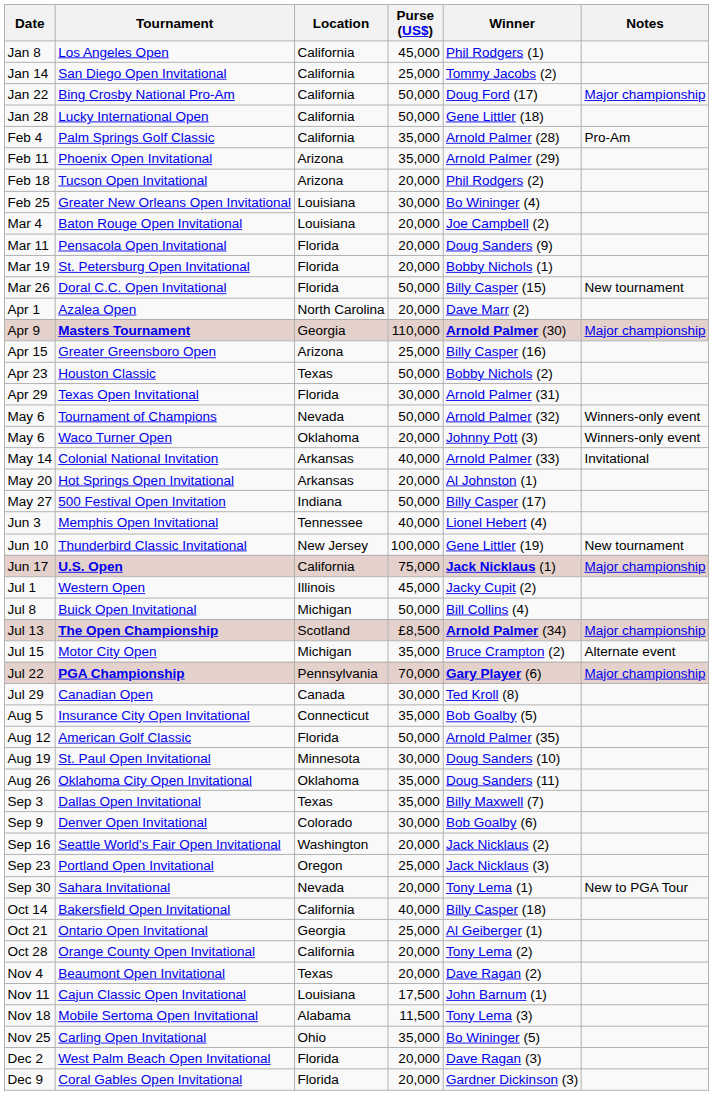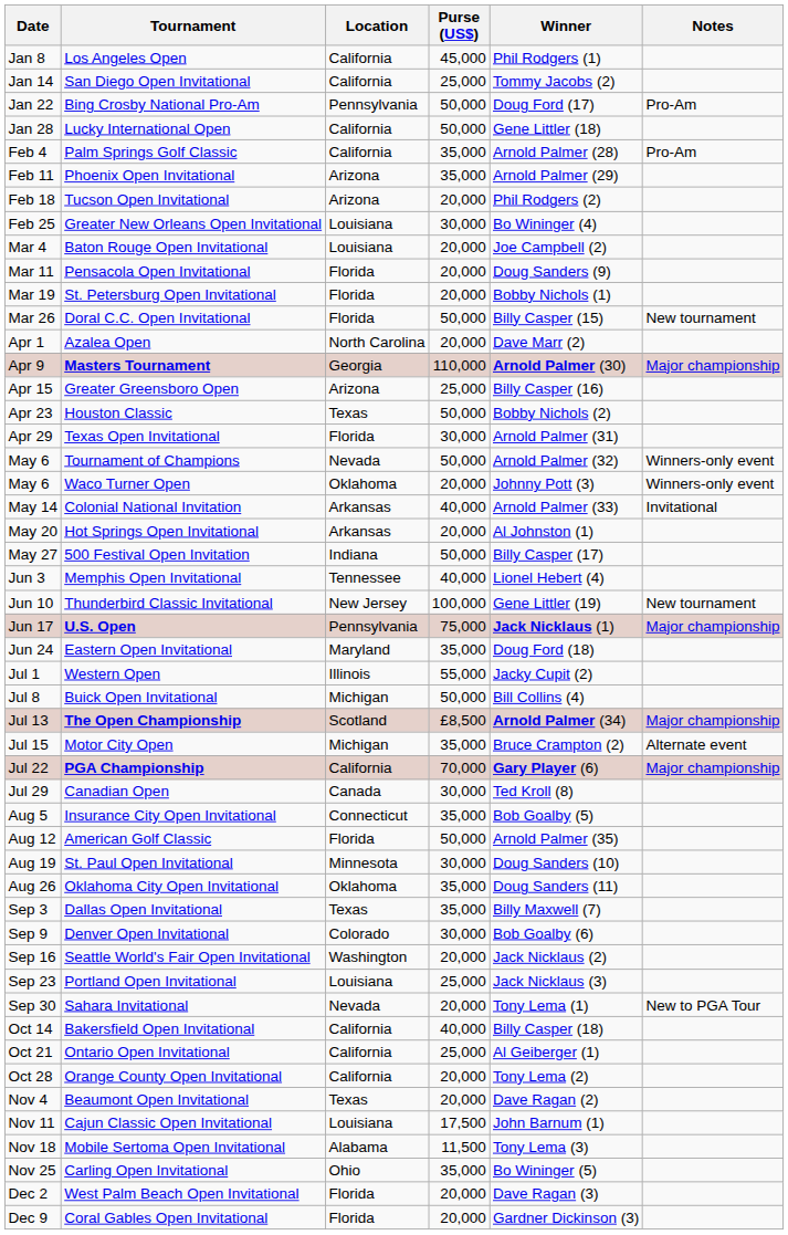 <table class="wikitable" style="font-size:95%">
 <tr>
 <th>Date</th>
 <th>Tournament</th>
 <th>Location</th>
 <th>Purse<br>(<a href='#'>US$</a>)</th>
 <th>Winner</th>
 <th>Notes</th>
 </tr>
 <tr>
 <td>Jan 8</td>
 <td><a href='#'>Los Angeles Open</a></td>
 <td>California</td>
 <td align=right>45,000</td>
 <td> <a href='#'>Phil Rodgers</a> (1)</td>
 <td></td>
 </tr>
 <tr>
 <td>Jan 14</td>
 <td><a href='#'>San Diego Open Invitational</a></td>
 <td>California</td>
 <td align=right>25,000</td>
 <td> <a href='#'>Tommy Jacobs</a> (2)</td>
 <td></td>
 </tr>
 <tr>
 <td>Jan 22</td>
 <td><a href='#'>Bing Crosby National Pro-Am</a></td>
-<td>California</td>
+<td>Pennsylvania</td>
 <td align=right>50,000</td>
 <td> <a href='#'>Doug Ford</a> (17)</td>
-<td><a href='#'>Major championship</a></td>
+<td>Pro-Am</td>
 </tr>
 <tr>
 <td>Jan 28</td>
 <td><a href='#'>Lucky International Open</a></td>
 <td>California</td>
 <td align=right>50,000</td>
 <td> <a href='#'>Gene Littler</a> (18)</td>
 <td></td>
 </tr>
 <tr>
 <td>Feb 4</td>
 <td><a href='#'>Palm Springs Golf Classic</a></td>
 <td>California</td>
 <td align=right>35,000</td>
 <td> <a href='#'>Arnold Palmer</a> (28)</td>
 <td>Pro-Am</td>
 </tr>
 <tr>
 <td>Feb 11</td>
 <td><a href='#'>Phoenix Open Invitational</a></td>
 <td>Arizona</td>
 <td align=right>35,000</td>
 <td> <a href='#'>Arnold Palmer</a> (29)</td>
 <td></td>
 </tr>
 <tr>
 <td>Feb 18</td>
 <td><a href='#'>Tucson Open Invitational</a></td>
 <td>Arizona</td>
 <td align=right>20,000</td>
 <td> <a href='#'>Phil Rodgers</a> (2)</td>
 <td></td>
 </tr>
 <tr>
 <td>Feb 25</td>
 <td><a href='#'>Greater New Orleans Open Invitational</a></td>
 <td>Louisiana</td>
 <td align=right>30,000</td>
 <td> <a href='#'>Bo Wininger</a> (4)</td>
 <td></td>
 </tr>
 <tr>
 <td>Mar 4</td>
 <td><a href='#'>Baton Rouge Open Invitational</a></td>
 <td>Louisiana</td>
 <td align=right>20,000</td>
 <td> <a href='#'>Joe Campbell</a> (2)</td>
 <td></td>
 </tr>
 <tr>
 <td>Mar 11</td>
 <td><a href='#'>Pensacola Open Invitational</a></td>
 <td>Florida</td>
 <td align=right>20,000</td>
 <td> <a href='#'>Doug Sanders</a> (9)</td>
 <td></td>
 </tr>
 <tr>
 <td>Mar 19</td>
 <td><a href='#'>St. Petersburg Open Invitational</a></td>
 <td>Florida</td>
 <td align=right>20,000</td>
 <td> <a href='#'>Bobby Nichols</a> (1)</td>
 <td></td>
 </tr>
 <tr>
 <td>Mar 26</td>
 <td><a href='#'>Doral C.C. Open Invitational</a></td>
 <td>Florida</td>
 <td align=right>50,000</td>
 <td> <a href='#'>Billy Casper</a> (15)</td>
 <td>New tournament</td>
 </tr>
 <tr>
 <td>Apr 1</td>
 <td><a href='#'>Azalea Open</a></td>
 <td>North Carolina</td>
 <td align=right>20,000</td>
 <td> <a href='#'>Dave Marr</a> (2)</td>
 <td></td>
 </tr>
 <tr style="background:#e5d1cb;">
 <td>Apr 9</td>
 <td><strong><a href='#'>Masters Tournament</a></strong></td>
 <td>Georgia</td>
 <td align=right>110,000</td>
 <td> <strong><a href='#'>Arnold Palmer</a></strong> (30)</td>
 <td><a href='#'>Major championship</a></td>
 </tr>
 <tr>
 <td>Apr 15</td>
 <td><a href='#'>Greater Greensboro Open</a></td>
 <td>Arizona</td>
 <td align=right>25,000</td>
 <td> <a href='#'>Billy Casper</a> (16)</td>
 <td></td>
 </tr>
 <tr>
 <td>Apr 23</td>
 <td><a href='#'>Houston Classic</a></td>
 <td>Texas</td>
 <td align=right>50,000</td>
 <td> <a href='#'>Bobby Nichols</a> (2)</td>
 <td></td>
 </tr>
 <tr>
 <td>Apr 29</td>
 <td><a href='#'>Texas Open Invitational</a></td>
 <td>Florida</td>
 <td align=right>30,000</td>
 <td> <a href='#'>Arnold Palmer</a> (31)</td>
 <td></td>
 </tr>
 <tr>
 <td>May 6</td>
 <td><a href='#'>Tournament of Champions</a></td>
 <td>Nevada</td>
 <td align=right>50,000</td>
 <td> <a href='#'>Arnold Palmer</a> (32)</td>
 <td>Winners-only event</td>
 </tr>
 <tr>
 <td>May 6</td>
 <td><a href='#'>Waco Turner Open</a></td>
 <td>Oklahoma</td>
 <td align=right>20,000</td>
 <td> <a href='#'>Johnny Pott</a> (3)</td>
 <td>Winners-only event</td>
 </tr>
 <tr>
 <td>May 14</td>
 <td><a href='#'>Colonial National Invitation</a></td>
 <td>Arkansas</td>
 <td align=right>40,000</td>
 <td> <a href='#'>Arnold Palmer</a> (33)</td>
 <td>Invitational</td>
 </tr>
 <tr>
 <td>May 20</td>
 <td><a href='#'>Hot Springs Open Invitational</a></td>
 <td>Arkansas</td>
 <td align=right>20,000</td>
 <td> <a href='#'>Al Johnston</a> (1)</td>
 <td></td>
 </tr>
 <tr>
 <td>May 27</td>
 <td><a href='#'>500 Festival Open Invitation</a></td>
 <td>Indiana</td>
 <td align=right>50,000</td>
 <td> <a href='#'>Billy Casper</a> (17)</td>
 <td></td>
 </tr>
 <tr>
 <td>Jun 3</td>
 <td><a href='#'>Memphis Open Invitational</a></td>
 <td>Tennessee</td>
 <td align=right>40,000</td>
 <td> <a href='#'>Lionel Hebert</a> (4)</td>
 <td></td>
 </tr>
 <tr>
 <td>Jun 10</td>
 <td><a href='#'>Thunderbird Classic Invitational</a></td>
 <td>New Jersey</td>
 <td align=right>100,000</td>
 <td> <a href='#'>Gene Littler</a> (19)</td>
 <td>New tournament</td>
 </tr>
 <tr style="background:#e5d1cb;">
 <td>Jun 17</td>
 <td><strong><a href='#'>U.S. Open</a></strong></td>
-<td>California</td>
+<td>Pennsylvania</td>
 <td align=right>75,000</td>
 <td> <strong><a href='#'>Jack Nicklaus</a></strong> (1)</td>
 <td><a href='#'>Major championship</a></td>
 </tr>
 <tr>
+<td>Jun 24</td>
+<td><a href='#'>Eastern Open Invitational</a></td>
+<td>Maryland</td>
+<td align=right>35,000</td>
+<td> <a href='#'>Doug Ford</a> (18)</td>
+<td></td>
+</tr>
+<tr>
 <td>Jul 1</td>
 <td><a href='#'>Western Open</a></td>
 <td>Illinois</td>
-<td align=right>45,000</td>
+<td align=right>55,000</td>
 <td> <a href='#'>Jacky Cupit</a> (2)</td>
 <td></td>
 </tr>
 <tr>
 <td>Jul 8</td>
 <td><a href='#'>Buick Open Invitational</a></td>
 <td>Michigan</td>
 <td align=right>50,000</td>
 <td> <a href='#'>Bill Collins</a> (4)</td>
 <td></td>
 </tr>
 <tr style="background:#e5d1cb;">
 <td>Jul 13</td>
 <td><strong><a href='#'>The Open Championship</a></strong></td>
 <td>Scotland</td>
 <td align=right>£8,500</td>
 <td> <strong><a href='#'>Arnold Palmer</a></strong> (34)</td>
 <td><a href='#'>Major championship</a></td>
 </tr>
 <tr>
 <td>Jul 15</td>
 <td><a href='#'>Motor City Open</a></td>
 <td>Michigan</td>
 <td align=right>35,000</td>
 <td> <a href='#'>Bruce Crampton</a> (2)</td>
 <td>Alternate event</td>
 </tr>
 <tr style="background:#e5d1cb;">
 <td>Jul 22</td>
 <td><strong><a href='#'>PGA Championship</a></strong></td>
-<td>Pennsylvania</td>
+<td>California</td>
 <td align=right>70,000</td>
 <td> <strong><a href='#'>Gary Player</a></strong> (6)</td>
 <td><a href='#'>Major championship</a></td>
 </tr>
 <tr>
 <td>Jul 29</td>
 <td><a href='#'>Canadian Open</a></td>
 <td>Canada</td>
 <td align=right>30,000</td>
 <td> <a href='#'>Ted Kroll</a> (8)</td>
 <td></td>
 </tr>
 <tr>
 <td>Aug 5</td>
 <td><a href='#'>Insurance City Open Invitational</a></td>
 <td>Connecticut</td>
 <td align=right>35,000</td>
 <td> <a href='#'>Bob Goalby</a> (5)</td>
 <td></td>
 </tr>
 <tr>
 <td>Aug 12</td>
 <td><a href='#'>American Golf Classic</a></td>
 <td>Florida</td>
 <td align=right>50,000</td>
 <td> <a href='#'>Arnold Palmer</a> (35)</td>
 <td></td>
 </tr>
 <tr>
 <td>Aug 19</td>
 <td><a href='#'>St. Paul Open Invitational</a></td>
 <td>Minnesota</td>
 <td align=right>30,000</td>
 <td> <a href='#'>Doug Sanders</a> (10)</td>
 <td></td>
 </tr>
 <tr>
 <td>Aug 26</td>
 <td><a href='#'>Oklahoma City Open Invitational</a></td>
 <td>Oklahoma</td>
 <td align=right>35,000</td>
 <td> <a href='#'>Doug Sanders</a> (11)</td>
 <td></td>
 </tr>
 <tr>
 <td>Sep 3</td>
 <td><a href='#'>Dallas Open Invitational</a></td>
 <td>Texas</td>
 <td align=right>35,000</td>
 <td> <a href='#'>Billy Maxwell</a> (7)</td>
 <td></td>
 </tr>
 <tr>
 <td>Sep 9</td>
 <td><a href='#'>Denver Open Invitational</a></td>
 <td>Colorado</td>
 <td align=right>30,000</td>
 <td> <a href='#'>Bob Goalby</a> (6)</td>
 <td></td>
 </tr>
 <tr>
 <td>Sep 16</td>
 <td><a href='#'>Seattle World's Fair Open Invitational</a></td>
 <td>Washington</td>
 <td align=right>20,000</td>
 <td> <a href='#'>Jack Nicklaus</a> (2)</td>
 <td></td>
 </tr>
 <tr>
 <td>Sep 23</td>
 <td><a href='#'>Portland Open Invitational</a></td>
-<td>Oregon</td>
+<td>Louisiana</td>
 <td align=right>25,000</td>
 <td> <a href='#'>Jack Nicklaus</a> (3)</td>
 <td></td>
 </tr>
 <tr>
 <td>Sep 30</td>
 <td><a href='#'>Sahara Invitational</a></td>
 <td>Nevada</td>
 <td align=right>20,000</td>
 <td> <a href='#'>Tony Lema</a> (1)</td>
 <td>New to PGA Tour</td>
 </tr>
 <tr>
 <td>Oct 14</td>
 <td><a href='#'>Bakersfield Open Invitational</a></td>
 <td>California</td>
 <td align=right>40,000</td>
 <td> <a href='#'>Billy Casper</a> (18)</td>
 <td></td>
 </tr>
 <tr>
 <td>Oct 21</td>
 <td><a href='#'>Ontario Open Invitational</a></td>
-<td>Georgia</td>
+<td>California</td>
 <td align=right>25,000</td>
 <td> <a href='#'>Al Geiberger</a> (1)</td>
 <td></td>
 </tr>
 <tr>
 <td>Oct 28</td>
 <td><a href='#'>Orange County Open Invitational</a></td>
 <td>California</td>
 <td align=right>20,000</td>
 <td> <a href='#'>Tony Lema</a> (2)</td>
 <td></td>
 </tr>
 <tr>
 <td>Nov 4</td>
 <td><a href='#'>Beaumont Open Invitational</a></td>
 <td>Texas</td>
 <td align=right>20,000</td>
 <td> <a href='#'>Dave Ragan</a> (2)</td>
 <td></td>
 </tr>
 <tr>
 <td>Nov 11</td>
 <td><a href='#'>Cajun Classic Open Invitational</a></td>
 <td>Louisiana</td>
 <td align=right>17,500</td>
 <td> <a href='#'>John Barnum</a> (1)</td>
 <td></td>
 </tr>
 <tr>
 <td>Nov 18</td>
 <td><a href='#'>Mobile Sertoma Open Invitational</a></td>
 <td>Alabama</td>
 <td align=right>11,500</td>
 <td> <a href='#'>Tony Lema</a> (3)</td>
 <td></td>
 </tr>
 <tr>
 <td>Nov 25</td>
 <td><a href='#'>Carling Open Invitational</a></td>
 <td>Ohio</td>
 <td align=right>35,000</td>
 <td> <a href='#'>Bo Wininger</a> (5)</td>
 <td></td>
 </tr>
 <tr>
 <td>Dec 2</td>
 <td><a href='#'>West Palm Beach Open Invitational</a></td>
 <td>Florida</td>
 <td align=right>20,000</td>
 <td> <a href='#'>Dave Ragan</a> (3)</td>
 <td></td>
 </tr>
 <tr>
 <td>Dec 9</td>
 <td><a href='#'>Coral Gables Open Invitational</a></td>
 <td>Florida</td>
 <td align=right>20,000</td>
 <td> <a href='#'>Gardner Dickinson</a> (3)</td>
 <td></td>
 </tr>
 </table>
